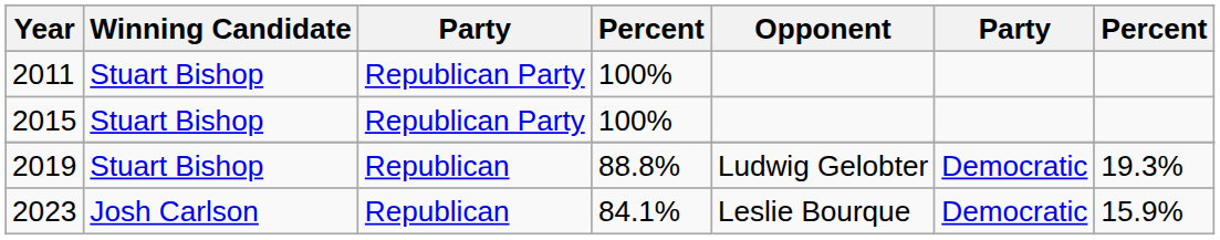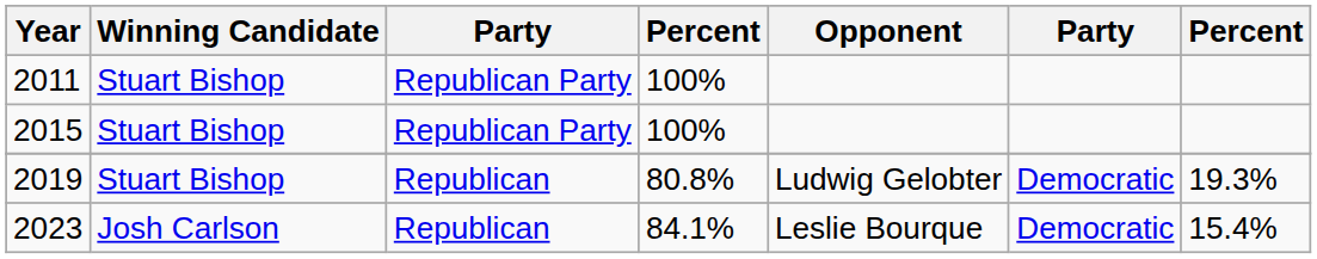 <table class="wikitable" style="margin:0.5em auto; font-size:95%;">
 <tr>
 <th>Year</th>
 <th>Winning Candidate</th>
 <th>Party</th>
 <th>Percent</th>
 <th>Opponent</th>
 <th>Party</th>
 <th>Percent</th>
 </tr>
 <tr>
 <td>2011</td>
 <td><a href='#'>Stuart Bishop</a></td>
 <td><a href='#'>Republican Party</a></td>
 <td>100%</td>
 <td></td>
 <td></td>
 <td></td>
 </tr>
 <tr>
 <td>2015</td>
 <td><a href='#'>Stuart Bishop</a></td>
 <td><a href='#'>Republican Party</a></td>
 <td>100%</td>
 <td></td>
 <td></td>
 <td></td>
 </tr>
 <tr>
 </tr>
 <tr>
 <td>2019</td>
 <td><a href='#'>Stuart Bishop</a></td>
 <td><a href='#'>Republican</a></td>
-<td>88.8%</td>
+<td>80.8%</td>
 <td>Ludwig Gelobter</td>
 <td><a href='#'>Democratic</a></td>
 <td>19.3%</td>
 </tr>
 <tr>
 <td>2023</td>
 <td><a href='#'>Josh Carlson</a></td>
 <td><a href='#'>Republican</a></td>
 <td>84.1%</td>
 <td>Leslie Bourque</td>
 <td><a href='#'>Democratic</a></td>
-<td>15.9%</td>
+<td>15.4%</td>
 </tr>
 </table>
